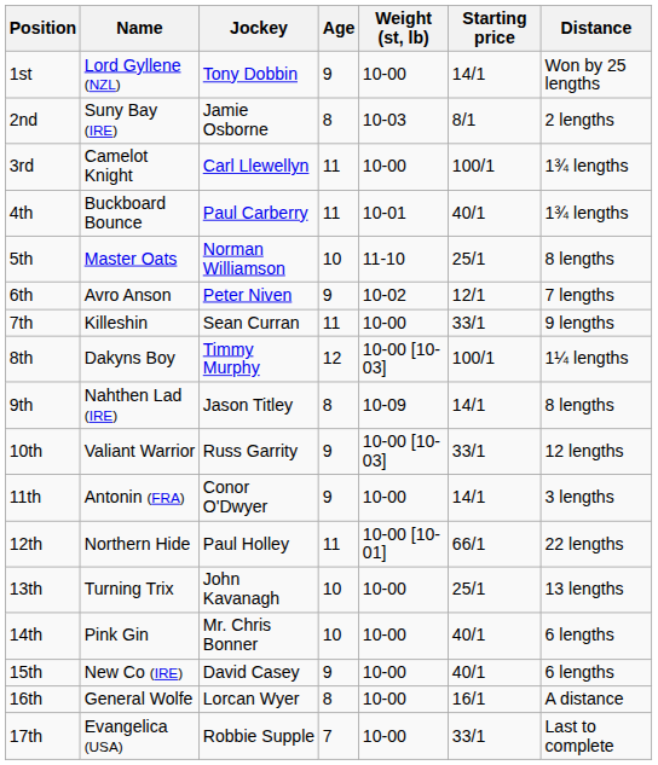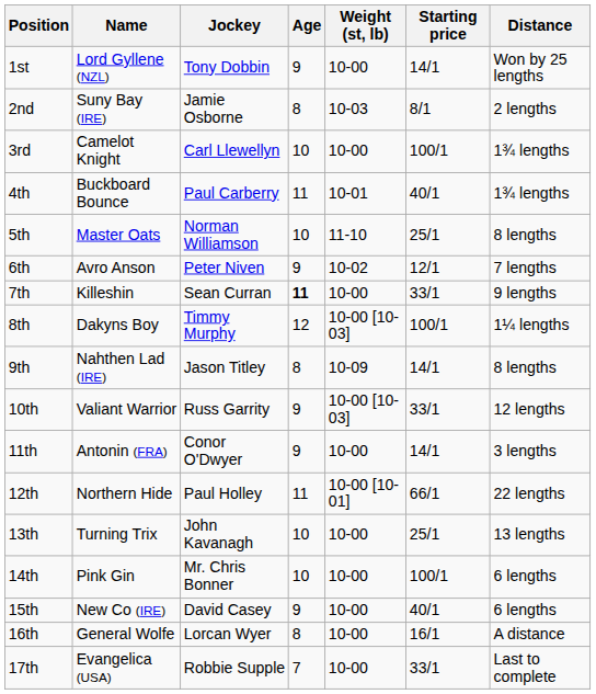 <table class="wikitable sortable">
 <tr>
 <th>Position</th>
 <th>Name</th>
 <th>Jockey</th>
 <th>Age</th>
 <th>Weight (st, lb)</th>
 <th>Starting price</th>
 <th>Distance</th>
 </tr>
 <tr>
 <td>1st</td>
 <td><a href='#'>Lord Gyllene</a> <small>(<a href='#'>NZL</a>)</small></td>
 <td><a href='#'>Tony Dobbin</a></td>
 <td>9</td>
 <td>10-00</td>
 <td>14/1</td>
 <td>Won by 25 lengths</td>
 </tr>
 <tr>
 <td>2nd</td>
 <td>Suny Bay <small>(<a href='#'>IRE</a>)</small></td>
 <td>Jamie Osborne</td>
 <td>8</td>
 <td>10-03</td>
 <td>8/1</td>
 <td>2 lengths</td>
 </tr>
 <tr>
 <td>3rd</td>
 <td>Camelot Knight</td>
 <td><a href='#'>Carl Llewellyn</a></td>
-<td>11</td>
+<td>10</td>
 <td>10-00</td>
 <td>100/1</td>
 <td>1¾ lengths</td>
 </tr>
 <tr>
 <td>4th</td>
 <td>Buckboard Bounce</td>
 <td><a href='#'>Paul Carberry</a></td>
 <td>11</td>
 <td>10-01</td>
 <td>40/1</td>
 <td>1¾ lengths</td>
 </tr>
 <tr>
 <td>5th</td>
 <td><a href='#'>Master Oats</a></td>
 <td><a href='#'>Norman Williamson</a></td>
 <td>10</td>
 <td>11-10</td>
 <td>25/1</td>
 <td>8 lengths</td>
 </tr>
 <tr>
 <td>6th</td>
 <td>Avro Anson</td>
 <td><a href='#'>Peter Niven</a></td>
 <td>9</td>
 <td>10-02</td>
 <td>12/1</td>
 <td>7 lengths</td>
 </tr>
 <tr>
 <td>7th</td>
 <td>Killeshin</td>
 <td>Sean Curran</td>
-<td>11</td>
+<td><strong>11</strong></td>
 <td>10-00</td>
 <td>33/1</td>
 <td>9 lengths</td>
 </tr>
 <tr>
 <td>8th</td>
 <td>Dakyns Boy</td>
 <td><a href='#'>Timmy Murphy</a></td>
 <td>12</td>
 <td>10-00 [10-03]</td>
 <td>100/1</td>
 <td>1¼ lengths</td>
 </tr>
 <tr>
 <td>9th</td>
 <td>Nahthen Lad <small>(<a href='#'>IRE</a>)</small></td>
 <td>Jason Titley</td>
 <td>8</td>
 <td>10-09</td>
 <td>14/1</td>
 <td>8 lengths</td>
 </tr>
 <tr>
 <td>10th</td>
 <td>Valiant Warrior</td>
 <td>Russ Garrity</td>
 <td>9</td>
 <td>10-00 [10-03]</td>
 <td>33/1</td>
 <td>12 lengths</td>
 </tr>
 <tr>
 <td>11th</td>
 <td>Antonin <small>(<a href='#'>FRA</a>)</small></td>
 <td>Conor O'Dwyer</td>
 <td>9</td>
 <td>10-00</td>
 <td>14/1</td>
 <td>3 lengths</td>
 </tr>
 <tr>
 <td>12th</td>
 <td>Northern Hide</td>
 <td>Paul Holley</td>
 <td>11</td>
 <td>10-00 [10-01]</td>
 <td>66/1</td>
 <td>22 lengths</td>
 </tr>
 <tr>
 <td>13th</td>
 <td>Turning Trix</td>
 <td>John Kavanagh</td>
 <td>10</td>
 <td>10-00</td>
 <td>25/1</td>
 <td>13 lengths</td>
 </tr>
 <tr>
 <td>14th</td>
 <td>Pink Gin</td>
 <td>Mr. Chris Bonner</td>
 <td>10</td>
 <td>10-00</td>
-<td>40/1</td>
+<td>100/1</td>
 <td>6 lengths</td>
 </tr>
 <tr>
 <td>15th</td>
 <td>New Co <small>(<a href='#'>IRE</a>)</small></td>
 <td>David Casey</td>
 <td>9</td>
 <td>10-00</td>
 <td>40/1</td>
 <td>6 lengths</td>
 </tr>
 <tr>
 <td>16th</td>
 <td>General Wolfe</td>
 <td>Lorcan Wyer</td>
 <td>8</td>
 <td>10-00</td>
 <td>16/1</td>
 <td>A distance</td>
 </tr>
 <tr>
 <td>17th</td>
 <td>Evangelica <small>(USA)</small></td>
 <td>Robbie Supple</td>
 <td>7</td>
 <td>10-00</td>
 <td>33/1</td>
 <td>Last to complete</td>
 </tr>
 </table>
